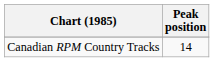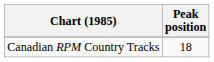 <table class="wikitable sortable">
 <tr>
 <th align="left">Chart (1985)</th>
 <th align="center">Peak<br>position</th>
 </tr>
 <tr>
 </tr>
 <tr>
 <td align="left">Canadian <em>RPM</em> Country Tracks</td>
-<td align="center">14</td>
+<td align="center">18</td>
 </tr>
 </table>
